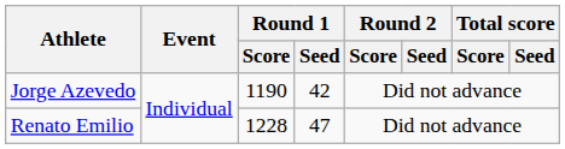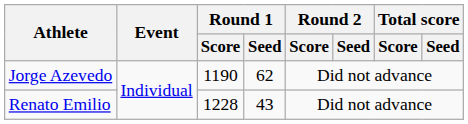 <table class="wikitable" style="font-size:90%">
 <tr>
 <th rowspan="2">Athlete</th>
 <th rowspan="2">Event</th>
 <th colspan="2">Round 1</th>
 <th colspan="2">Round 2</th>
 <th colspan="2">Total score</th>
 </tr>
 <tr style="font-size:95%">
 <th>Score</th>
 <th>Seed</th>
 <th>Score</th>
 <th>Seed</th>
 <th>Score</th>
 <th>Seed</th>
 </tr>
 <tr align=center>
 <td align=left><a href='#'>Jorge Azevedo</a></td>
 <td style="text-align:left;" rowspan=2><a href='#'>Individual</a></td>
 <td>1190</td>
-<td>42</td>
+<td>62</td>
 <td colspan=4>Did not advance</td>
 </tr>
 <tr align=center>
 <td align=left><a href='#'>Renato Emilio</a></td>
 <td>1228</td>
-<td>47</td>
+<td>43</td>
 <td colspan=4>Did not advance</td>
 </tr>
 </table>
